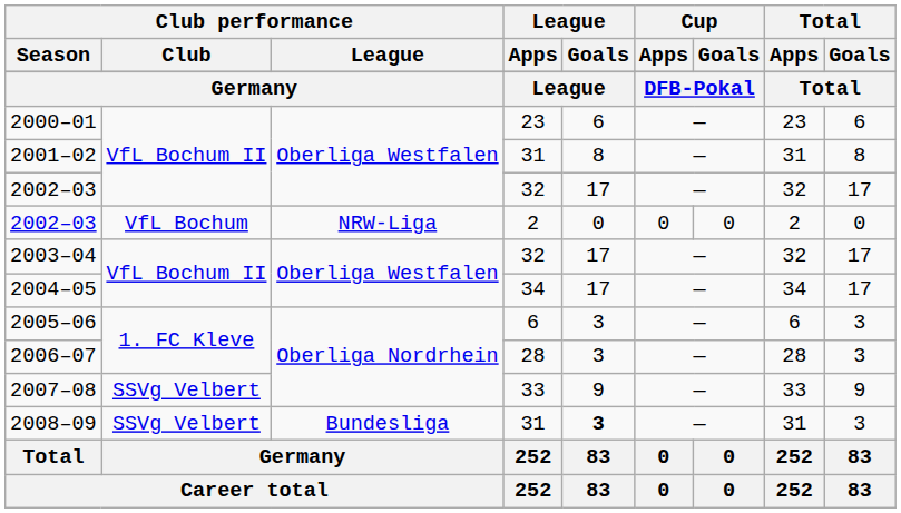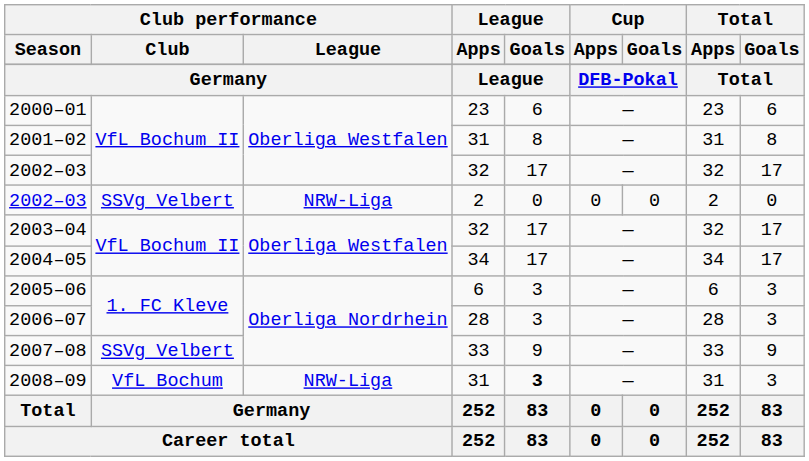 <table class="wikitable" style="text-align:center">
 <tr>
 <th colspan=3>Club performance</th>
 <th colspan=2>League</th>
 <th colspan=2>Cup</th>
 <th colspan=2>Total</th>
 </tr>
 <tr>
 <th>Season</th>
 <th>Club</th>
 <th>League</th>
 <th>Apps</th>
 <th>Goals</th>
 <th>Apps</th>
 <th>Goals</th>
 <th>Apps</th>
 <th>Goals</th>
 </tr>
 <tr>
 </tr>
 <tr>
 <th colspan=3>Germany</th>
 <th colspan=2>League</th>
 <th colspan=2><a href='#'>DFB-Pokal</a></th>
 <th colspan=2>Total</th>
 </tr>
 <tr>
 <td>2000–01</td>
 <td rowspan="3"><a href='#'>VfL Bochum II</a></td>
 <td rowspan="3"><a href='#'>Oberliga Westfalen</a></td>
 <td>23</td>
 <td>6</td>
 <td colspan="2">—</td>
 <td>23</td>
 <td>6</td>
 </tr>
 <tr>
 <td>2001–02</td>
 <td>31</td>
 <td>8</td>
 <td colspan="2">—</td>
 <td>31</td>
 <td>8</td>
 </tr>
 <tr>
 <td>2002–03</td>
 <td>32</td>
 <td>17</td>
 <td colspan="2">—</td>
 <td>32</td>
 <td>17</td>
 </tr>
 <tr>
 <td><a href='#'>2002–03</a></td>
-<td><a href='#'>VfL Bochum</a></td>
+<td><a href='#'>SSVg Velbert</a></td>
 <td><a href='#'>NRW-Liga</a></td>
 <td>2</td>
 <td>0</td>
 <td>0</td>
 <td>0</td>
 <td>2</td>
 <td>0</td>
 </tr>
 <tr>
 <td>2003–04</td>
 <td rowspan="2"><a href='#'>VfL Bochum II</a></td>
 <td rowspan="2"><a href='#'>Oberliga Westfalen</a></td>
 <td>32</td>
 <td>17</td>
 <td colspan="2">—</td>
 <td>32</td>
 <td>17</td>
 </tr>
 <tr>
 <td>2004–05</td>
 <td>34</td>
 <td>17</td>
 <td colspan="2">—</td>
 <td>34</td>
 <td>17</td>
 </tr>
 <tr>
 <td>2005–06</td>
 <td rowspan="2"><a href='#'>1. FC Kleve</a></td>
 <td rowspan="3"><a href='#'>Oberliga Nordrhein</a></td>
 <td>6</td>
 <td>3</td>
 <td colspan="2">—</td>
 <td>6</td>
 <td>3</td>
 </tr>
 <tr>
 <td>2006–07</td>
 <td>28</td>
 <td>3</td>
 <td colspan="2">—</td>
 <td>28</td>
 <td>3</td>
 </tr>
 <tr>
 <td>2007–08</td>
 <td><a href='#'>SSVg Velbert</a></td>
 <td>33</td>
 <td>9</td>
 <td colspan="2">—</td>
 <td>33</td>
 <td>9</td>
 </tr>
 <tr>
 <td>2008–09</td>
-<td><a href='#'>SSVg Velbert</a></td>
-<td><a href='#'>Bundesliga</a></td>
+<td><a href='#'>VfL Bochum</a></td>
+<td><a href='#'>NRW-Liga</a></td>
 <td>31</td>
 <td><strong>3</strong></td>
 <td colspan="2">—</td>
 <td>31</td>
 <td>3</td>
 </tr>
 <tr>
 <th rowspan=1>Total</th>
 <th colspan=2>Germany</th>
 <th>252</th>
 <th>83</th>
 <th>0</th>
 <th>0</th>
 <th>252</th>
 <th>83</th>
 </tr>
 <tr>
 <th colspan=3>Career total</th>
 <th>252</th>
 <th>83</th>
 <th>0</th>
 <th>0</th>
 <th>252</th>
 <th>83</th>
 </tr>
 </table>
